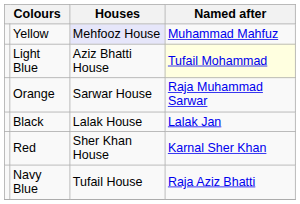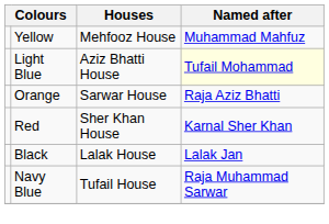 <table class="wikitable plainrowheaders" width="60%" textcolor:#000;">
 <tr>
 <th class="unsortable" colspan=2>Colours</th>
 <th scope="col">Houses</th>
 <th scope="col">Named after</th>
 </tr>
 <tr>
 <td></td>
 <td>Yellow</td>
-<td style="background: lavender;">Mehfooz House</td>
+<td>Mehfooz House</td>
 <td><a href='#'>Muhammad Mahfuz</a></td>
 </tr>
 <tr>
 <td></td>
 <td>Light Blue</td>
 <td>Aziz Bhatti House</td>
 <td style="background: lightyellow;"><a href='#'>Tufail Mohammad</a></td>
 </tr>
 <tr>
 <td></td>
 <td>Orange</td>
 <td>Sarwar House</td>
-<td><a href='#'>Raja Muhammad Sarwar</a></td>
+<td><a href='#'>Raja Aziz Bhatti</a></td>
+</tr>
+<tr>
+<td></td>
+<td>Red</td>
+<td>Sher Khan House</td>
+<td><a href='#'>Karnal Sher Khan</a></td>
 </tr>
 <tr>
 <td></td>
 <td>Black</td>
 <td>Lalak House</td>
 <td><a href='#'>Lalak Jan</a></td>
 </tr>
 <tr>
 <td></td>
-<td>Red</td>
-<td>Sher Khan House</td>
-<td><a href='#'>Karnal Sher Khan</a></td>
-</tr>
-<tr>
-<td></td>
 <td>Navy Blue</td>
 <td>Tufail House</td>
-<td><a href='#'>Raja Aziz Bhatti</a></td>
+<td><a href='#'>Raja Muhammad Sarwar</a></td>
 </tr>
 <tr>
 </tr>
 </table>
